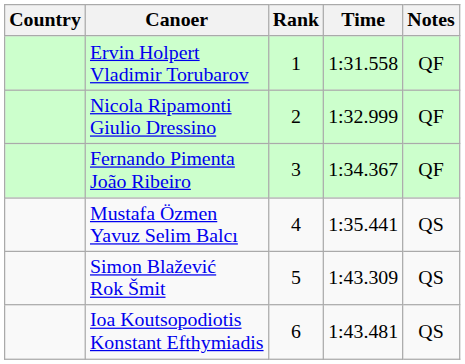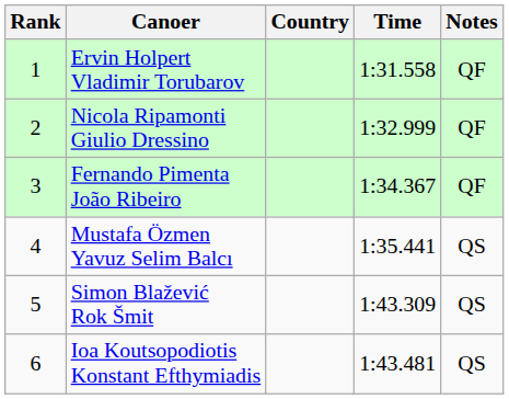 <table class="wikitable" style="text-align:center;">
 <tr>
+<th>Rank</th>
+<th>Canoer</th>
 <th>Country</th>
-<th>Canoer</th>
-<th>Rank</th>
 <th>Time</th>
 <th>Notes</th>
 </tr>
 <tr bgcolor=ccffcc>
+<td>1</td>
+<td align="left"><a href='#'>Ervin Holpert</a><br><a href='#'>Vladimir Torubarov</a></td>
 <td align="left"></td>
-<td align="left"><a href='#'>Ervin Holpert</a><br><a href='#'>Vladimir Torubarov</a></td>
-<td>1</td>
 <td>1:31.558</td>
 <td>QF</td>
 </tr>
 <tr bgcolor=ccffcc>
+<td>2</td>
+<td align="left"><a href='#'>Nicola Ripamonti</a><br><a href='#'>Giulio Dressino</a></td>
 <td align="left"></td>
-<td align="left"><a href='#'>Nicola Ripamonti</a><br><a href='#'>Giulio Dressino</a></td>
-<td>2</td>
 <td>1:32.999</td>
 <td>QF</td>
 </tr>
 <tr bgcolor=ccffcc>
+<td>3</td>
+<td align="left"><a href='#'>Fernando Pimenta</a><br><a href='#'>João Ribeiro</a></td>
 <td align="left"></td>
-<td align="left"><a href='#'>Fernando Pimenta</a><br><a href='#'>João Ribeiro</a></td>
-<td>3</td>
 <td>1:34.367</td>
 <td>QF</td>
 </tr>
 <tr>
+<td>4</td>
+<td align="left"><a href='#'>Mustafa Özmen</a><br><a href='#'>Yavuz Selim Balcı</a></td>
 <td align="left"></td>
-<td align="left"><a href='#'>Mustafa Özmen</a><br><a href='#'>Yavuz Selim Balcı</a></td>
-<td>4</td>
 <td>1:35.441</td>
 <td>QS</td>
 </tr>
 <tr>
+<td>5</td>
+<td align="left"><a href='#'>Simon Blažević</a><br><a href='#'>Rok Šmit</a></td>
 <td align="left"></td>
-<td align="left"><a href='#'>Simon Blažević</a><br><a href='#'>Rok Šmit</a></td>
-<td>5</td>
 <td>1:43.309</td>
 <td>QS</td>
 </tr>
 <tr>
+<td>6</td>
+<td align="left"><a href='#'>Ioa Koutsopodiotis</a><br><a href='#'>Konstant Efthymiadis</a></td>
 <td align="left"></td>
-<td align="left"><a href='#'>Ioa Koutsopodiotis</a><br><a href='#'>Konstant Efthymiadis</a></td>
-<td>6</td>
 <td>1:43.481</td>
 <td>QS</td>
 </tr>
 </table>
